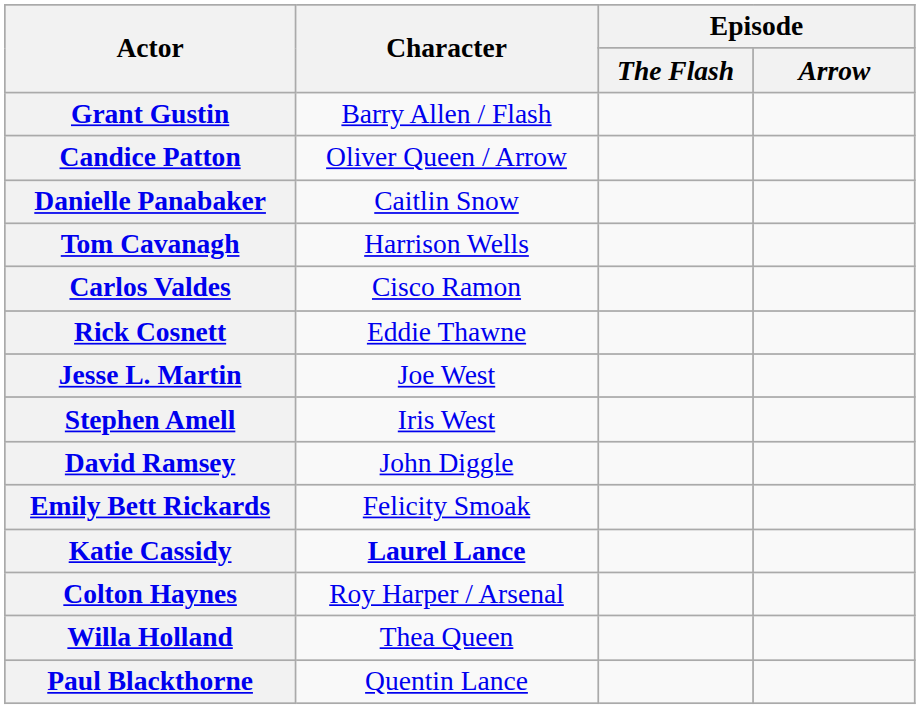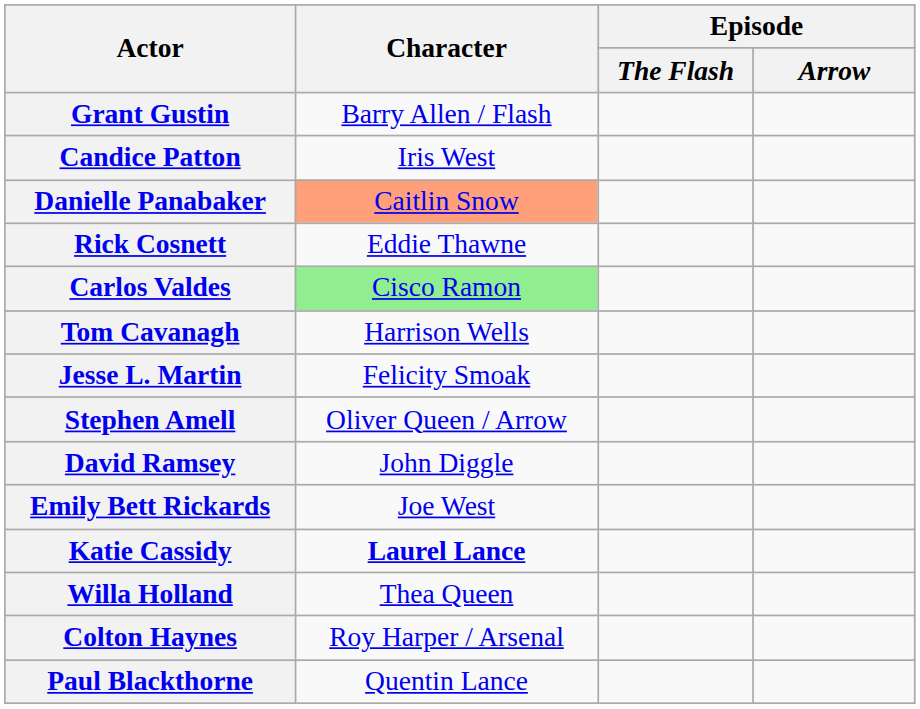 <table class="wikitable plainrowheaders" style="width:60%; text-align: center;">
 <tr>
 <th scope="col" rowspan="2" style="width: 12%;">Actor</th>
 <th scope="col" rowspan="2" style="width: 15%;">Character</th>
 <th scope="col" colspan="2">Episode</th>
 </tr>
 <tr>
 <th scope="col" style="width: 7%;"><em>The Flash</em></th>
 <th scope="col" style="width: 7%;"><em>Arrow</em></th>
 </tr>
 <tr>
 <th scope="row" style="text-align: center;"><a href='#'>Grant Gustin</a></th>
 <td><a href='#'>Barry Allen / Flash</a></td>
 <td></td>
 <td></td>
 </tr>
 <tr>
 <th scope="row" style="text-align: center;"><a href='#'>Candice Patton</a></th>
-<td><a href='#'>Oliver Queen / Arrow</a></td>
+<td><a href='#'>Iris West</a></td>
 <td></td>
 <td></td>
 </tr>
 <tr>
 <th scope="row" style="text-align: center;"><a href='#'>Danielle Panabaker</a></th>
-<td><a href='#'>Caitlin Snow</a></td>
+<td style="background: lightsalmon;"><a href='#'>Caitlin Snow</a></td>
+<td></td>
+<td></td>
+</tr>
+<tr>
+<th scope="row" style="text-align: center;"><a href='#'>Rick Cosnett</a></th>
+<td><a href='#'>Eddie Thawne</a></td>
+<td></td>
+<td></td>
+</tr>
+<tr>
+<th scope="row" style="text-align: center;"><a href='#'>Carlos Valdes</a></th>
+<td style="background: lightgreen;"><a href='#'>Cisco Ramon</a></td>
 <td></td>
 <td></td>
 </tr>
 <tr>
 <th scope="row" style="text-align: center;"><a href='#'>Tom Cavanagh</a></th>
 <td><a href='#'>Harrison Wells</a></td>
 <td></td>
 <td></td>
 </tr>
 <tr>
-<th scope="row" style="text-align: center;"><a href='#'>Carlos Valdes</a></th>
-<td><a href='#'>Cisco Ramon</a></td>
-<td></td>
-<td></td>
-</tr>
-<tr>
-<th scope="row" style="text-align: center;"><a href='#'>Rick Cosnett</a></th>
-<td><a href='#'>Eddie Thawne</a></td>
-<td></td>
-<td></td>
-</tr>
-<tr>
 <th scope="row" style="text-align: center;"><a href='#'>Jesse L. Martin</a></th>
-<td><a href='#'>Joe West</a></td>
+<td><a href='#'>Felicity Smoak</a></td>
 <td></td>
 <td></td>
 </tr>
 <tr>
 <th scope="row" style="text-align: center;"><a href='#'>Stephen Amell</a></th>
-<td><a href='#'>Iris West</a></td>
+<td><a href='#'>Oliver Queen / Arrow</a></td>
 <td></td>
 <td></td>
 </tr>
 <tr>
 <th scope="row" style="text-align: center;"><a href='#'>David Ramsey</a></th>
 <td><a href='#'>John Diggle</a></td>
 <td></td>
 <td></td>
 </tr>
 <tr>
 <th scope="row" style="text-align: center;"><a href='#'>Emily Bett Rickards</a></th>
-<td><a href='#'>Felicity Smoak</a></td>
+<td><a href='#'>Joe West</a></td>
 <td></td>
 <td><br></td>
 </tr>
 <tr>
 <th scope="row" style="text-align: center;"><a href='#'>Katie Cassidy</a></th>
 <td><strong><a href='#'>Laurel Lance</a></strong></td>
 <td></td>
 <td></td>
 </tr>
 <tr>
-<th scope="row" style="text-align: center;"><a href='#'>Colton Haynes</a></th>
-<td><a href='#'>Roy Harper / Arsenal</a></td>
+<th scope="row" style="text-align: center;"><a href='#'>Willa Holland</a></th>
+<td><a href='#'>Thea Queen</a></td>
 <td></td>
 <td></td>
 </tr>
 <tr>
-<th scope="row" style="text-align: center;"><a href='#'>Willa Holland</a></th>
-<td><a href='#'>Thea Queen</a></td>
+<th scope="row" style="text-align: center;"><a href='#'>Colton Haynes</a></th>
+<td><a href='#'>Roy Harper / Arsenal</a></td>
 <td></td>
 <td></td>
 </tr>
 <tr>
 <th scope="row" style="text-align: center;"><a href='#'>Paul Blackthorne</a></th>
 <td><a href='#'>Quentin Lance</a></td>
 <td></td>
 <td></td>
 </tr>
 </table>
